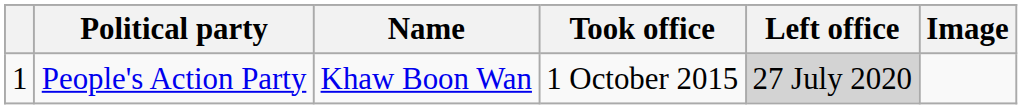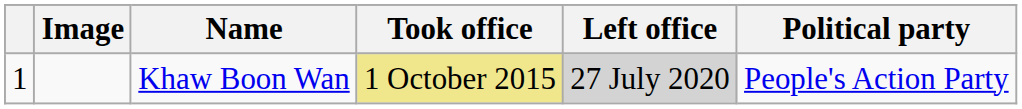 <table class="wikitable">
 <tr>
 <th></th>
-<th>Political party</th>
+<th>Image</th>
 <th>Name</th>
 <th>Took office</th>
 <th>Left office</th>
-<th>Image</th>
+<th>Political party</th>
 </tr>
 <tr>
 <td>1</td>
+<td></td>
+<td><a href='#'>Khaw Boon Wan</a></td>
+<td style="background: khaki;">1 October 2015</td>
+<td style="background: lightgrey;">27 July 2020</td>
 <td><a href='#'>People's Action Party</a></td>
-<td><a href='#'>Khaw Boon Wan</a></td>
-<td>1 October 2015</td>
-<td style="background: lightgrey;">27 July 2020</td>
-<td></td>
 </tr>
 </table>
